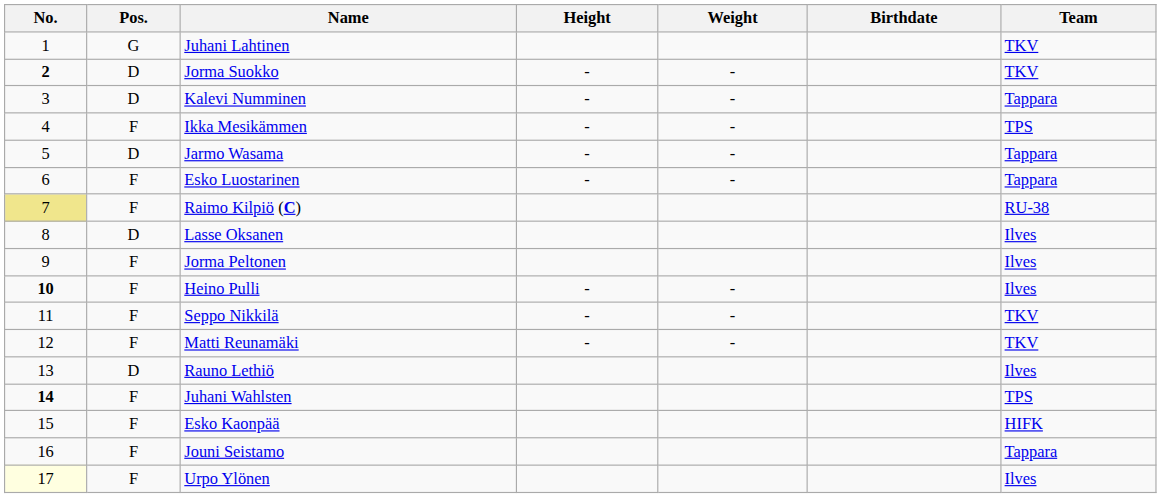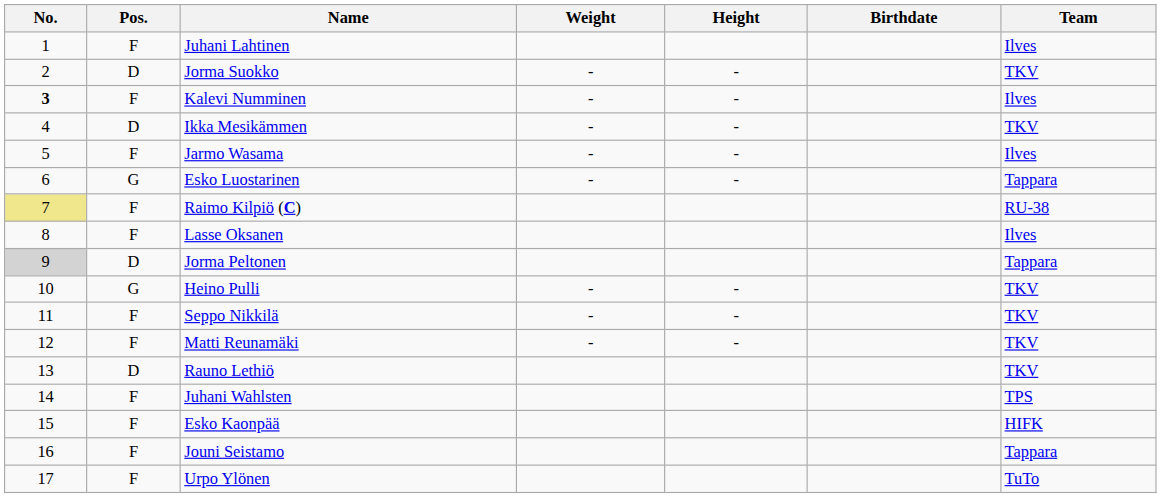 <table class="wikitable sortable" width="80%" style="font-size: 90%; text-align: center;">
 <tr>
 <th>No.</th>
 <th>Pos.</th>
 <th>Name</th>
+<th>Weight</th>
 <th>Height</th>
-<th>Weight</th>
 <th>Birthdate</th>
 <th>Team</th>
 </tr>
 <tr>
 <td>1</td>
-<td>G</td>
+<td>F</td>
 <td style="text-align:left;"><a href='#'>Juhani Lahtinen</a></td>
 <td></td>
 <td></td>
 <td style="text-align:right;"></td>
-<td style="text-align:left;"> <a href='#'>TKV</a></td>
+<td style="text-align:left;"> <a href='#'>Ilves</a></td>
 </tr>
 <tr>
-<td><strong>2</strong></td>
+<td>2</td>
 <td>D</td>
 <td style="text-align:left;"><a href='#'>Jorma Suokko</a></td>
 <td>-</td>
 <td>-</td>
 <td style="text-align:right;"></td>
 <td style="text-align:left;"> <a href='#'>TKV</a></td>
 </tr>
 <tr>
-<td>3</td>
-<td>D</td>
+<td><strong>3</strong></td>
+<td>F</td>
 <td style="text-align:left;"><a href='#'>Kalevi Numminen</a></td>
 <td>-</td>
 <td>-</td>
 <td style="text-align:right;"></td>
-<td style="text-align:left;"> <a href='#'>Tappara</a></td>
+<td style="text-align:left;"> <a href='#'>Ilves</a></td>
 </tr>
 <tr>
 <td>4</td>
-<td>F</td>
+<td>D</td>
 <td style="text-align:left;"><a href='#'>Ikka Mesikämmen</a></td>
 <td>-</td>
 <td>-</td>
 <td style="text-align:right;"></td>
-<td style="text-align:left;"> <a href='#'>TPS</a></td>
+<td style="text-align:left;"> <a href='#'>TKV</a></td>
 </tr>
 <tr>
 <td>5</td>
-<td>D</td>
+<td>F</td>
 <td style="text-align:left;"><a href='#'>Jarmo Wasama</a></td>
 <td>-</td>
 <td>-</td>
 <td style="text-align:right;"></td>
-<td style="text-align:left;"> <a href='#'>Tappara</a></td>
+<td style="text-align:left;"> <a href='#'>Ilves</a></td>
 </tr>
 <tr>
 <td>6</td>
-<td>F</td>
+<td>G</td>
 <td style="text-align:left;"><a href='#'>Esko Luostarinen</a></td>
 <td>-</td>
 <td>-</td>
 <td style="text-align:right;"></td>
 <td style="text-align:left;"> <a href='#'>Tappara</a></td>
 </tr>
 <tr>
 <td style="background: khaki;">7</td>
 <td>F</td>
 <td style="text-align:left;"><a href='#'>Raimo Kilpiö</a> (<strong><a href='#'>C</a></strong>)</td>
 <td></td>
 <td></td>
 <td style="text-align:right;"></td>
 <td style="text-align:left;"> <a href='#'>RU-38</a></td>
 </tr>
 <tr>
 <td>8</td>
-<td>D</td>
+<td>F</td>
 <td style="text-align:left;"><a href='#'>Lasse Oksanen</a></td>
 <td></td>
 <td></td>
 <td style="text-align:right;"></td>
 <td style="text-align:left;"> <a href='#'>Ilves</a></td>
 </tr>
 <tr>
-<td>9</td>
-<td>F</td>
+<td style="background: lightgrey;">9</td>
+<td>D</td>
 <td style="text-align:left;"><a href='#'>Jorma Peltonen</a></td>
 <td></td>
 <td></td>
 <td style="text-align:right;"></td>
-<td style="text-align:left;"> <a href='#'>Ilves</a></td>
+<td style="text-align:left;"> <a href='#'>Tappara</a></td>
 </tr>
 <tr>
-<td><strong>10</strong></td>
-<td>F</td>
+<td>10</td>
+<td>G</td>
 <td style="text-align:left;"><a href='#'>Heino Pulli</a></td>
 <td>-</td>
 <td>-</td>
 <td style="text-align:right;"></td>
-<td style="text-align:left;"> <a href='#'>Ilves</a></td>
+<td style="text-align:left;"> <a href='#'>TKV</a></td>
 </tr>
 <tr>
 <td>11</td>
 <td>F</td>
 <td style="text-align:left;"><a href='#'>Seppo Nikkilä</a></td>
 <td>-</td>
 <td>-</td>
 <td style="text-align:right;"></td>
 <td style="text-align:left;"> <a href='#'>TKV</a></td>
 </tr>
 <tr>
 <td>12</td>
 <td>F</td>
 <td style="text-align:left;"><a href='#'>Matti Reunamäki</a></td>
 <td>-</td>
 <td>-</td>
 <td style="text-align:right;"></td>
 <td style="text-align:left;"> <a href='#'>TKV</a></td>
 </tr>
 <tr>
 <td>13</td>
 <td>D</td>
 <td style="text-align:left;"><a href='#'>Rauno Lethiö</a></td>
 <td></td>
 <td></td>
 <td style="text-align:right;"></td>
-<td style="text-align:left;"> <a href='#'>Ilves</a></td>
+<td style="text-align:left;"> <a href='#'>TKV</a></td>
 </tr>
 <tr>
-<td><strong>14</strong></td>
+<td>14</td>
 <td>F</td>
 <td style="text-align:left;"><a href='#'>Juhani Wahlsten</a></td>
 <td></td>
 <td></td>
 <td style="text-align:right;"></td>
 <td style="text-align:left;"> <a href='#'>TPS</a></td>
 </tr>
 <tr>
 <td>15</td>
 <td>F</td>
 <td style="text-align:left;"><a href='#'>Esko Kaonpää</a></td>
 <td></td>
 <td></td>
 <td style="text-align:right;"></td>
 <td style="text-align:left;"> <a href='#'>HIFK</a></td>
 </tr>
 <tr>
 <td>16</td>
 <td>F</td>
 <td style="text-align:left;"><a href='#'>Jouni Seistamo</a></td>
 <td></td>
 <td></td>
 <td style="text-align:right;"></td>
 <td style="text-align:left;"> <a href='#'>Tappara</a></td>
 </tr>
 <tr>
-<td style="background: lightyellow;">17</td>
+<td>17</td>
 <td>F</td>
 <td style="text-align:left;"><a href='#'>Urpo Ylönen</a></td>
 <td></td>
 <td></td>
 <td style="text-align:right;"></td>
-<td style="text-align:left;"> <a href='#'>Ilves</a></td>
+<td style="text-align:left;"> <a href='#'>TuTo</a></td>
 </tr>
 </table>
